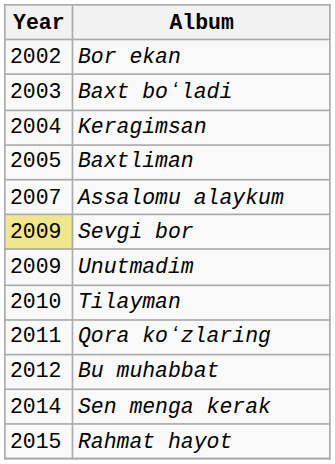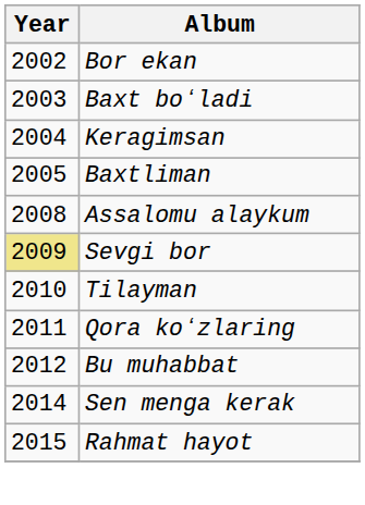 <table class="wikitable">
 <tr>
 <th width="35" rowspan="1">Year</th>
 <th width="150" rowspan="1">Album</th>
 </tr>
 <tr>
 <td>2002</td>
 <td align="left"><em>Bor ekan</em></td>
 </tr>
 <tr>
 <td>2003</td>
 <td align="left"><em>Baxt boʻladi</em></td>
 </tr>
 <tr>
 <td>2004</td>
 <td align="left"><em>Keragimsan</em></td>
 </tr>
 <tr>
 <td>2005</td>
 <td align="left"><em>Baxtliman</em></td>
 </tr>
 <tr>
-<td>2007</td>
+<td>2008</td>
 <td align="left"><em>Assalomu alaykum</em></td>
 </tr>
 <tr>
 <td style="background: khaki;">2009</td>
 <td align="left"><em>Sevgi bor</em></td>
-</tr>
-<tr>
-<td>2009</td>
-<td align="left"><em>Unutmadim</em></td>
 </tr>
 <tr>
 <td>2010</td>
 <td align="left"><em>Tilayman</em></td>
 </tr>
 <tr>
 <td>2011</td>
 <td align="left"><em>Qora koʻzlaring</em></td>
 </tr>
 <tr>
 <td>2012</td>
 <td align="left"><em>Bu muhabbat</em></td>
 </tr>
 <tr>
 <td>2014</td>
 <td align="left"><em>Sen menga kerak</em></td>
 </tr>
 <tr>
 <td>2015</td>
 <td align="left"><em>Rahmat hayot</em></td>
 </tr>
 <tr>
 </tr>
 </table>
